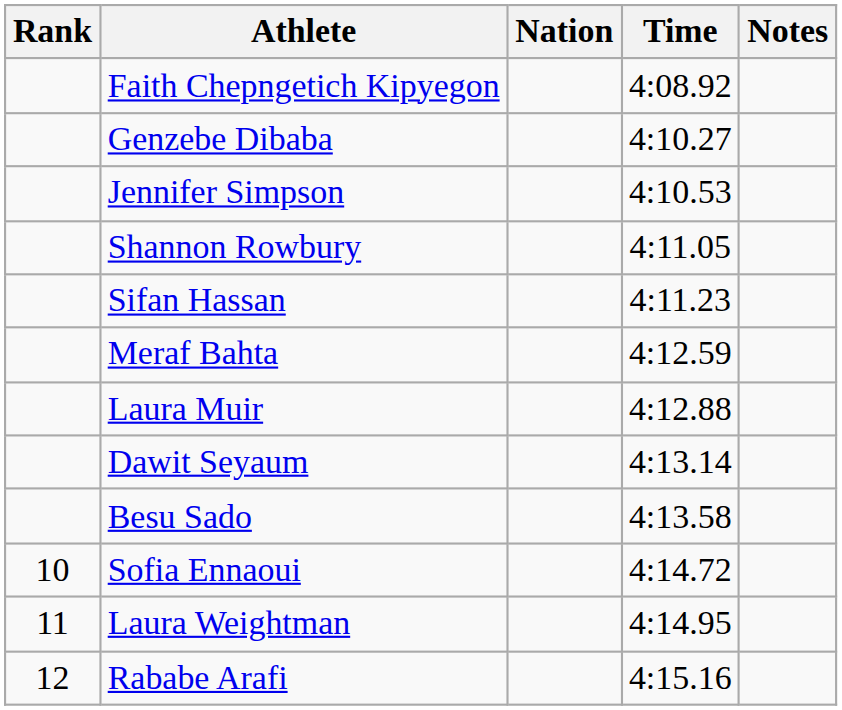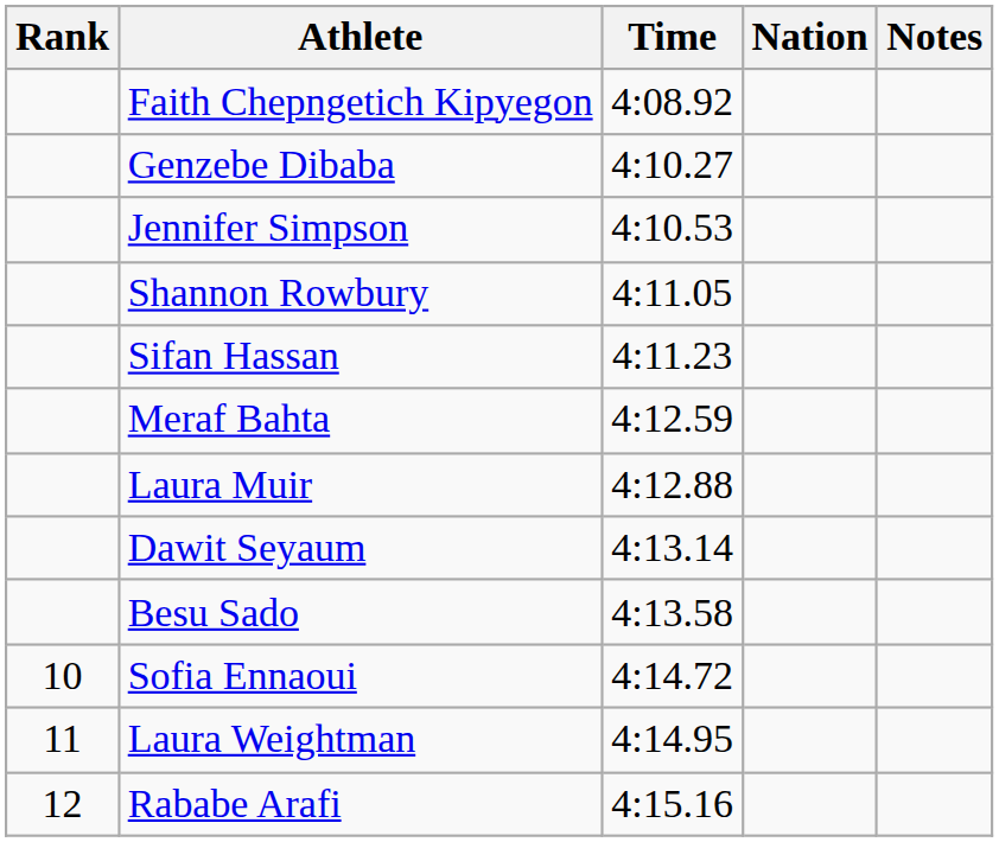 <table class="wikitable sortable" style="text-align:center">
 <tr>
 <th>Rank</th>
 <th>Athlete</th>
+<th>Time</th>
 <th>Nation</th>
-<th>Time</th>
 <th>Notes</th>
 </tr>
 <tr>
 <td scope="row" style="text-align:center"><strong></strong></td>
 <td align=left><a href='#'>Faith Chepngetich Kipyegon</a></td>
+<td>4:08.92</td>
 <td align=left></td>
-<td>4:08.92</td>
 <td></td>
 </tr>
 <tr>
 <td scope="row" style="text-align:center"><strong></strong></td>
 <td align=left><a href='#'>Genzebe Dibaba</a></td>
+<td>4:10.27</td>
 <td align=left></td>
-<td>4:10.27</td>
 <td></td>
 </tr>
 <tr>
 <td scope="row" style="text-align:center"><strong></strong></td>
 <td align=left><a href='#'>Jennifer Simpson</a></td>
+<td>4:10.53</td>
 <td align=left></td>
-<td>4:10.53</td>
 <td></td>
 </tr>
 <tr>
 <td></td>
 <td align=left><a href='#'>Shannon Rowbury</a></td>
+<td>4:11.05</td>
 <td align=left></td>
-<td>4:11.05</td>
 <td></td>
 </tr>
 <tr>
 <td></td>
 <td align=left><a href='#'>Sifan Hassan</a></td>
+<td>4:11.23</td>
 <td align=left></td>
-<td>4:11.23</td>
 <td></td>
 </tr>
 <tr>
 <td></td>
 <td align=left><a href='#'>Meraf Bahta</a></td>
+<td>4:12.59</td>
 <td align=left></td>
-<td>4:12.59</td>
 <td></td>
 </tr>
 <tr>
 <td></td>
 <td align=left><a href='#'>Laura Muir</a></td>
+<td>4:12.88</td>
 <td align=left></td>
-<td>4:12.88</td>
 <td></td>
 </tr>
 <tr>
 <td></td>
 <td align=left><a href='#'>Dawit Seyaum</a></td>
+<td>4:13.14</td>
 <td align=left></td>
-<td>4:13.14</td>
 <td></td>
 </tr>
 <tr>
 <td></td>
 <td align=left><a href='#'>Besu Sado</a></td>
+<td>4:13.58</td>
 <td align=left></td>
-<td>4:13.58</td>
 <td></td>
 </tr>
 <tr>
 <td>10</td>
 <td align=left><a href='#'>Sofia Ennaoui</a></td>
+<td>4:14.72</td>
 <td align=left></td>
-<td>4:14.72</td>
 <td></td>
 </tr>
 <tr>
 <td>11</td>
 <td align=left><a href='#'>Laura Weightman</a></td>
+<td>4:14.95</td>
 <td align=left></td>
-<td>4:14.95</td>
 <td></td>
 </tr>
 <tr>
 <td>12</td>
 <td align=left><a href='#'>Rababe Arafi</a></td>
+<td>4:15.16</td>
 <td align=left></td>
-<td>4:15.16</td>
 <td></td>
 </tr>
 </table>
